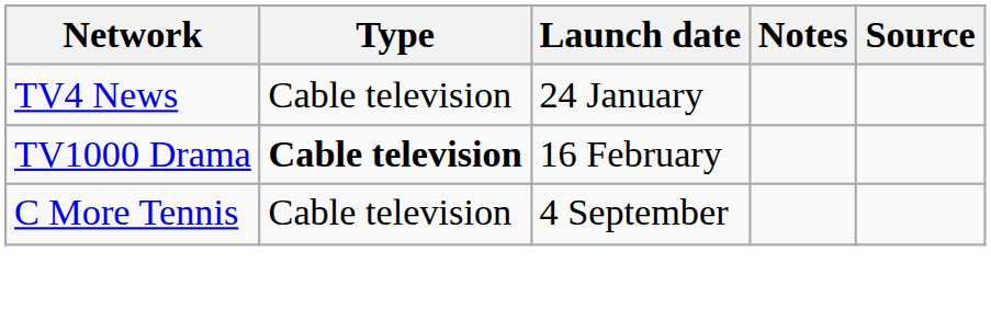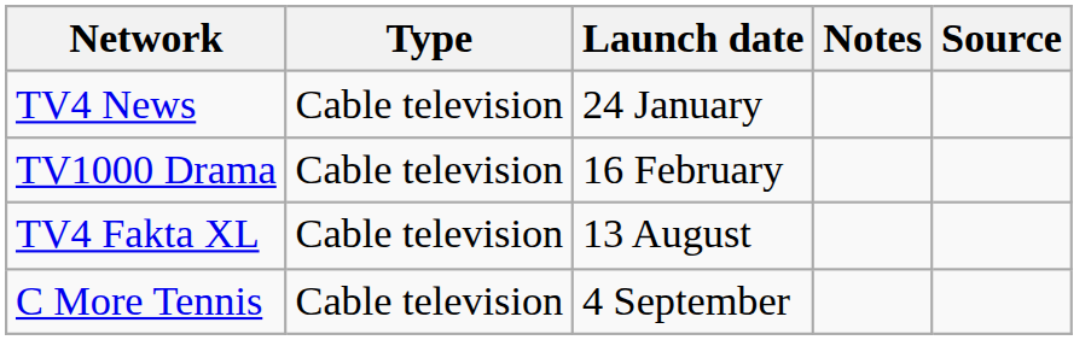 <table class="wikitable sortable">
 <tr>
 <th>Network</th>
 <th>Type</th>
 <th>Launch date</th>
 <th>Notes</th>
 <th>Source</th>
 </tr>
 <tr>
 <td><a href='#'>TV4 News</a></td>
 <td>Cable television</td>
 <td>24 January</td>
 <td></td>
 <td></td>
 </tr>
 <tr>
 <td><a href='#'>TV1000 Drama</a></td>
-<td><strong>Cable television</strong></td>
+<td>Cable television</td>
 <td>16 February</td>
+<td></td>
+<td></td>
+</tr>
+<tr>
+<td><a href='#'>TV4 Fakta XL</a></td>
+<td>Cable television</td>
+<td>13 August</td>
 <td></td>
 <td></td>
 </tr>
 <tr>
 <td><a href='#'>C More Tennis</a></td>
 <td>Cable television</td>
 <td>4 September</td>
 <td></td>
 <td></td>
 </tr>
 </table>
